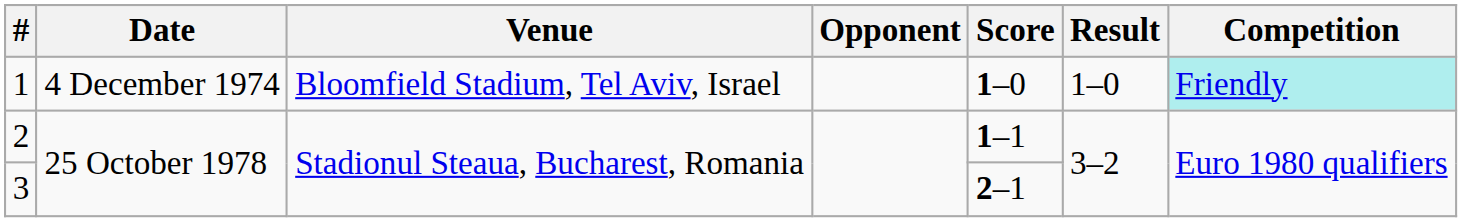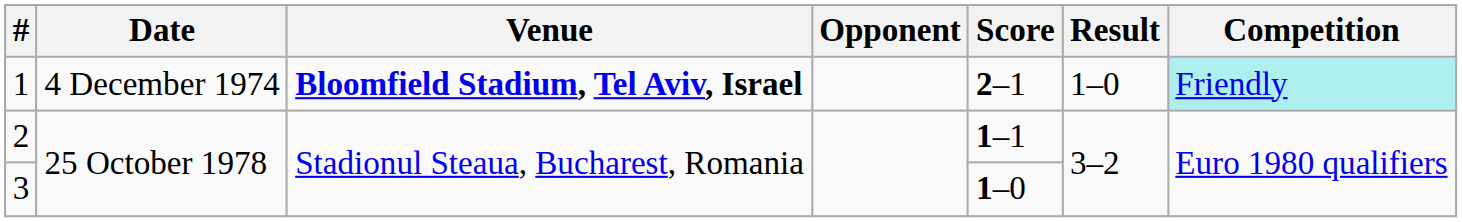 <table class="wikitable sortable">
 <tr>
 <th>#</th>
 <th>Date</th>
 <th>Venue</th>
 <th>Opponent</th>
 <th>Score</th>
 <th>Result</th>
 <th>Competition</th>
 </tr>
 <tr>
 <td align="center">1</td>
 <td>4 December 1974</td>
-<td><a href='#'>Bloomfield Stadium</a>, <a href='#'>Tel Aviv</a>, Israel</td>
+<td><strong><a href='#'>Bloomfield Stadium</a>, <a href='#'>Tel Aviv</a>, Israel</strong></td>
 <td></td>
-<td><strong>1</strong>–0</td>
+<td><strong>2</strong>–1</td>
 <td>1–0</td>
 <td style="background: paleturquoise;"><a href='#'>Friendly</a></td>
 </tr>
 <tr>
 <td align="center">2</td>
 <td rowspan="2">25 October 1978</td>
 <td rowspan="2"><a href='#'>Stadionul Steaua</a>, <a href='#'>Bucharest</a>, Romania</td>
 <td rowspan="2"></td>
 <td><strong>1</strong>–1</td>
 <td rowspan="2">3–2</td>
 <td rowspan="2"><a href='#'>Euro 1980 qualifiers</a></td>
 </tr>
 <tr>
 <td align="center">3</td>
-<td><strong>2</strong>–1</td>
+<td><strong>1</strong>–0</td>
 </tr>
 </table>
